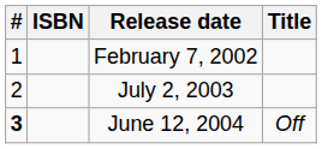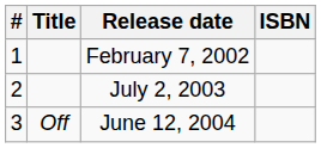 <table class="wikitable" style="text-align:center">
 <tr>
 <th>#</th>
+<th>Title</th>
+<th>Release date</th>
 <th>ISBN</th>
-<th>Release date</th>
-<th>Title</th>
 </tr>
 <tr>
 <td>1</td>
 <td></td>
 <td>February 7, 2002</td>
 <td></td>
 </tr>
 <tr>
 <td>2</td>
 <td></td>
 <td>July 2, 2003</td>
 <td></td>
 </tr>
 <tr>
-<td><strong>3</strong></td>
+<td>3</td>
+<td><em>Off</em></td>
+<td>June 12, 2004</td>
 <td></td>
-<td>June 12, 2004</td>
-<td><em>Off</em></td>
 </tr>
 </table>
